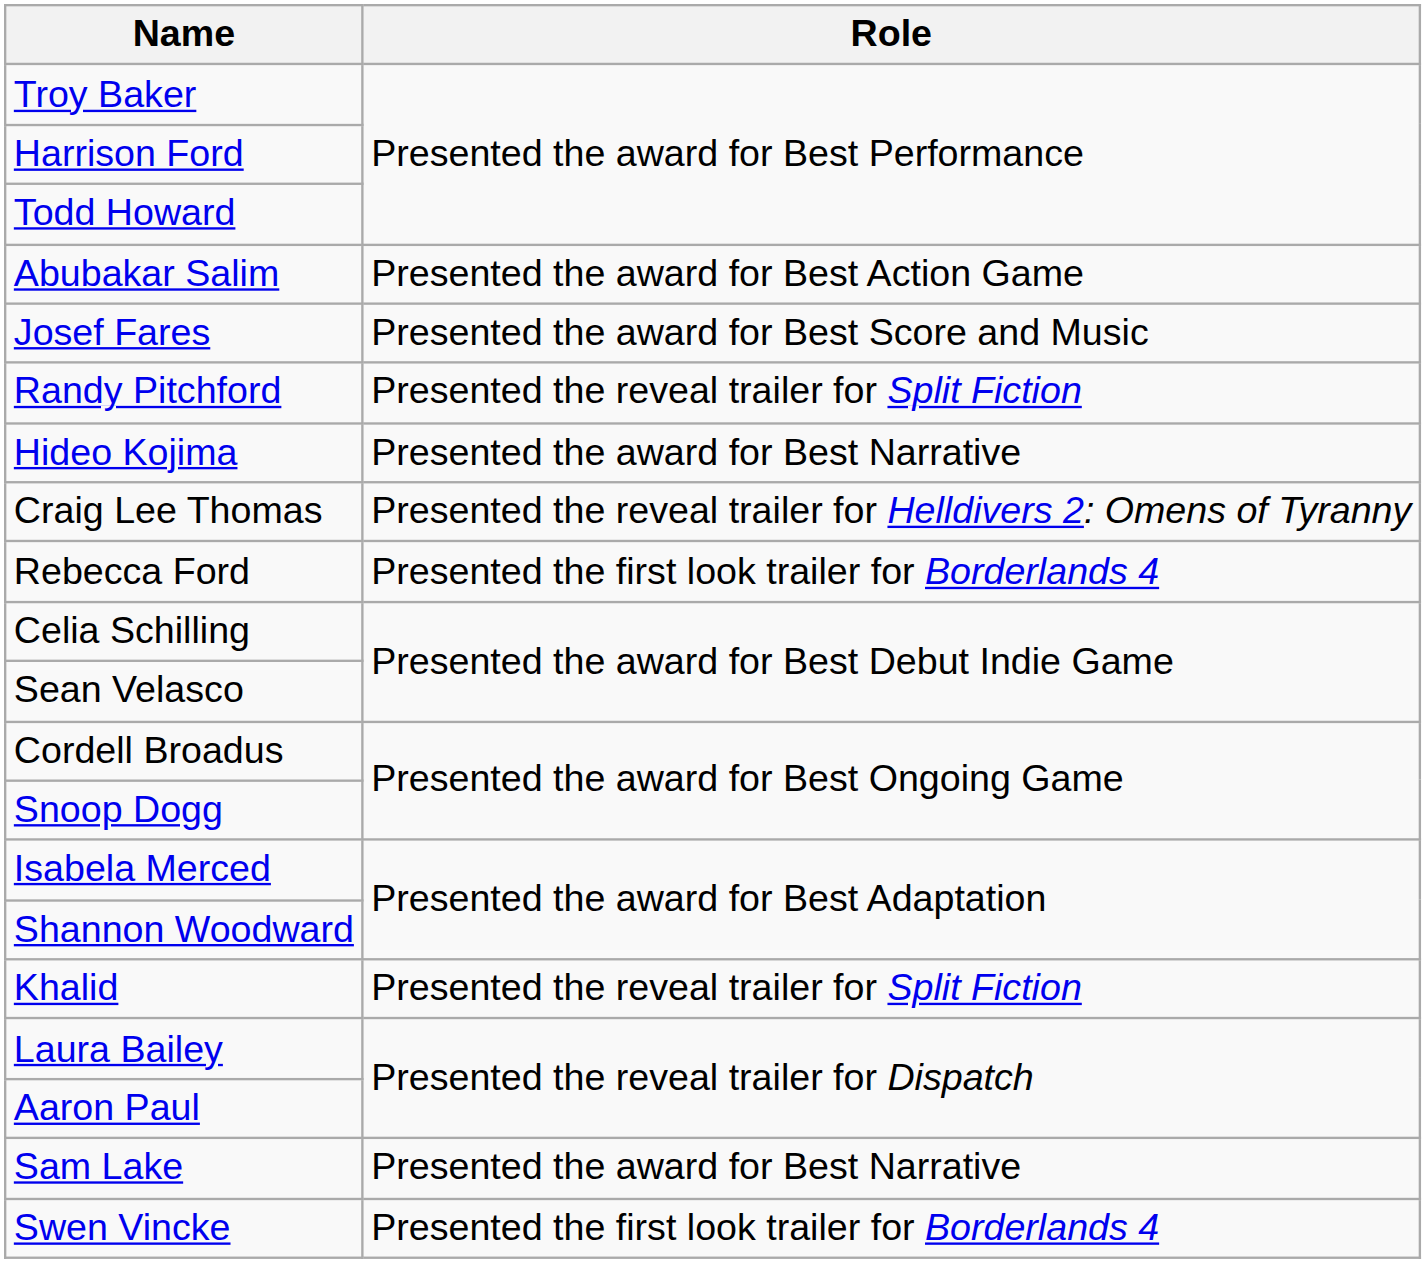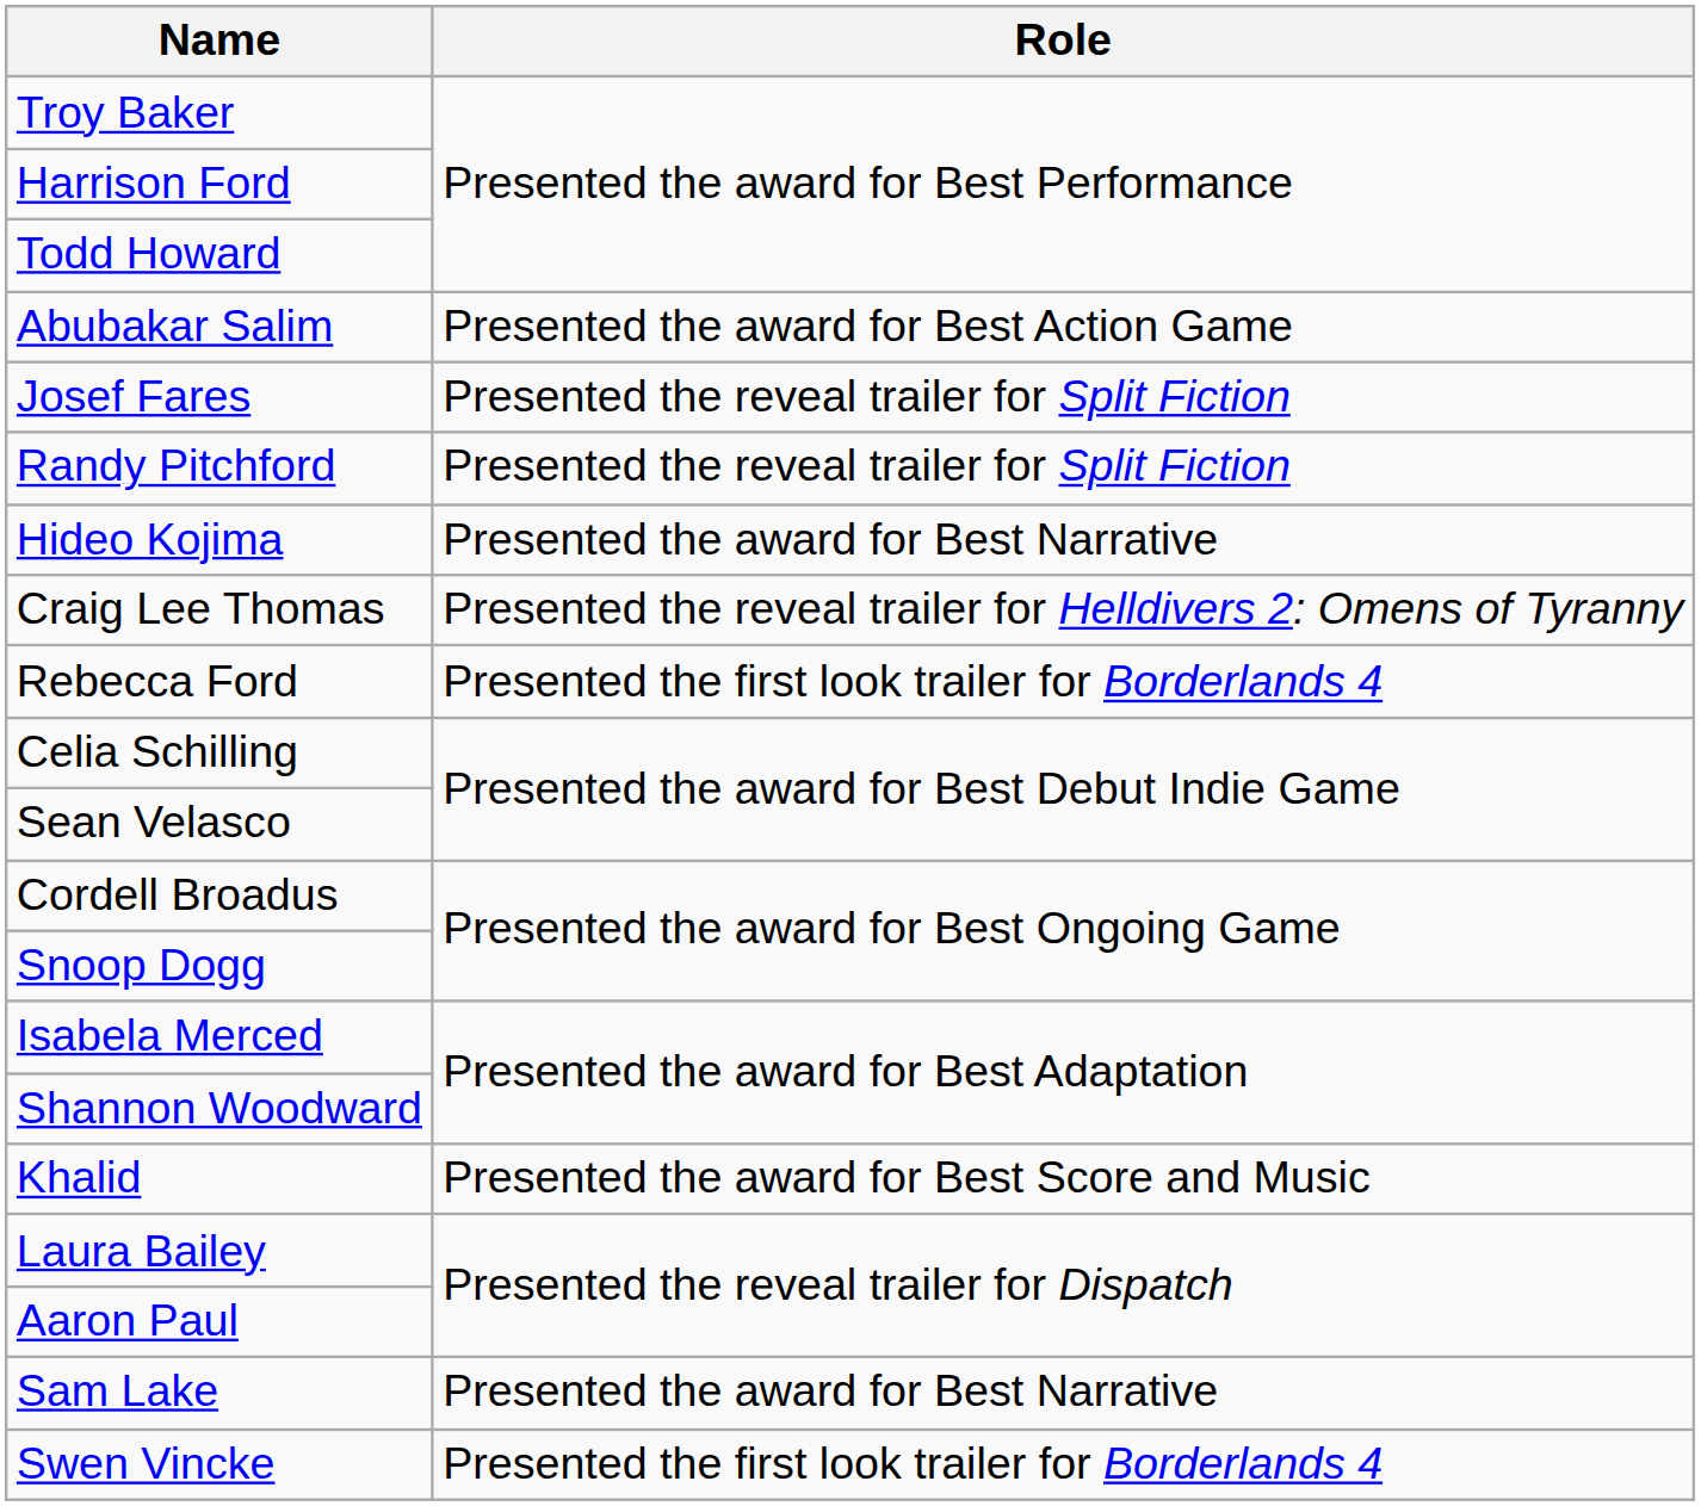 <table class="wikitable sortable">
 <tr>
 <th>Name</th>
 <th class="unsortable">Role</th>
 </tr>
 <tr>
 <td data-sort-value="Baker, Troy"><a href='#'>Troy Baker</a></td>
 <td rowspan="3">Presented the award for Best Performance</td>
 </tr>
 <tr>
 <td data-sort-value="Ford, Harrison"><a href='#'>Harrison Ford</a></td>
 </tr>
 <tr>
 <td data-sort-value="Howard, Todd"><a href='#'>Todd Howard</a></td>
 </tr>
 <tr>
 <td data-sort-value="Salim, Abubakar"><a href='#'>Abubakar Salim</a></td>
 <td>Presented the award for Best Action Game</td>
 </tr>
 <tr>
 <td data-sort-value="Fares, Josef"><a href='#'>Josef Fares</a></td>
-<td>Presented the award for Best Score and Music</td>
+<td>Presented the reveal trailer for <em><a href='#'>Split Fiction</a></em></td>
 </tr>
 <tr>
 <td data-sort-value="Pitchford, Randy"><a href='#'>Randy Pitchford</a></td>
 <td>Presented the reveal trailer for <em><a href='#'>Split Fiction</a></em></td>
 </tr>
 <tr>
 <td data-sort-value="Kojima, Hideo"><a href='#'>Hideo Kojima</a></td>
 <td>Presented the award for Best Narrative</td>
 </tr>
 <tr>
 <td data-sort-value="Thomas, Craig Lee">Craig Lee Thomas</td>
 <td>Presented the reveal trailer for <em><a href='#'>Helldivers 2</a>: Omens of Tyranny</em></td>
 </tr>
 <tr>
 <td data-sort-value="Ford, Rebecca">Rebecca Ford</td>
 <td>Presented the first look trailer for <em><a href='#'>Borderlands 4</a></em></td>
 </tr>
 <tr>
 <td data-sort-value="Schilling, Celia">Celia Schilling</td>
 <td rowspan="2">Presented the award for Best Debut Indie Game</td>
 </tr>
 <tr>
 <td data-sort-value="Velasco, Sean">Sean Velasco</td>
 </tr>
 <tr>
 <td data-sort-value="Broadus, Cordell">Cordell Broadus</td>
 <td rowspan="2">Presented the award for Best Ongoing Game</td>
 </tr>
 <tr>
 <td><a href='#'>Snoop Dogg</a></td>
 </tr>
 <tr>
 <td data-sort-value="Merced, Isabela"><a href='#'>Isabela Merced</a></td>
 <td rowspan="2">Presented the award for Best Adaptation</td>
 </tr>
 <tr>
 <td data-sort-value="Woodward, Shannon"><a href='#'>Shannon Woodward</a></td>
 </tr>
 <tr>
 <td><a href='#'>Khalid</a></td>
-<td>Presented the reveal trailer for <em><a href='#'>Split Fiction</a></em></td>
+<td>Presented the award for Best Score and Music</td>
 </tr>
 <tr>
 <td data-sort-value="Bailey, Laura"><a href='#'>Laura Bailey</a></td>
 <td rowspan="2">Presented the reveal trailer for <em>Dispatch</em></td>
 </tr>
 <tr>
 <td data-sort-value="Paul, Aaron"><a href='#'>Aaron Paul</a></td>
 </tr>
 <tr>
 <td data-sort-value="Lake, Sam"><a href='#'>Sam Lake</a></td>
 <td>Presented the award for Best Narrative</td>
 </tr>
 <tr>
 <td data-sort-value="Vincke, Swen"><a href='#'>Swen Vincke</a></td>
 <td>Presented the first look trailer for <em><a href='#'>Borderlands 4</a></em></td>
 </tr>
 </table>
